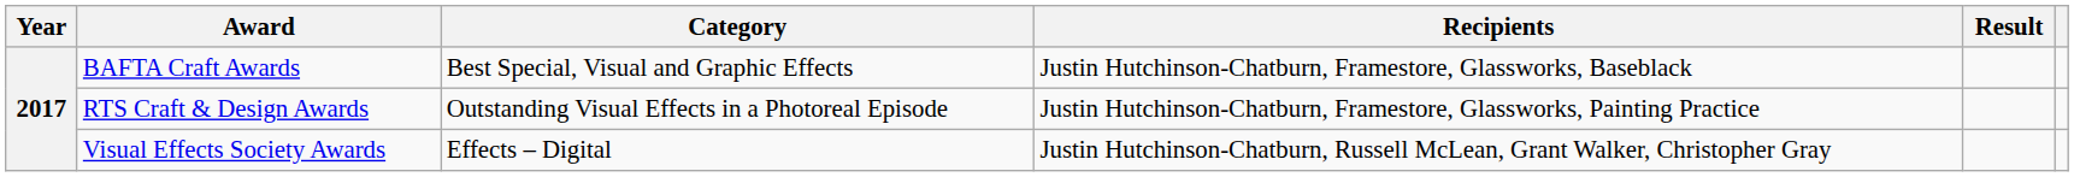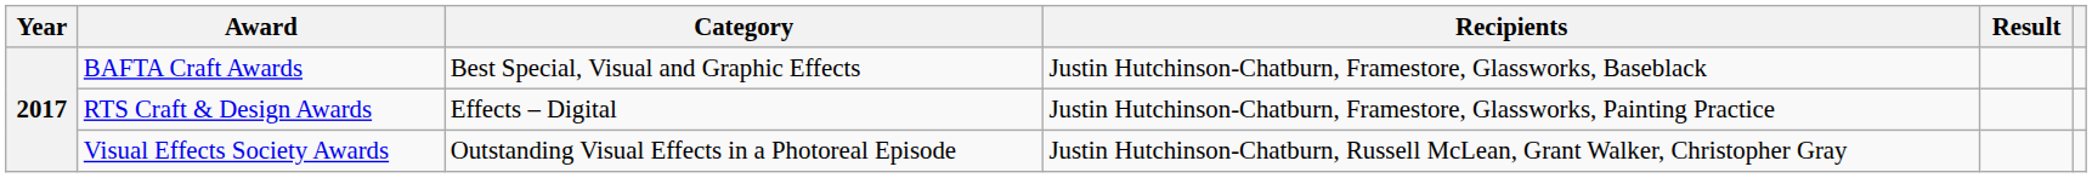 <table class="wikitable sortable" style="font-size:95%; width:99%;" summary="Playtest was nominated for a BAFTA Craft Award, an RTS Craft & Design Award and a Visual Effects Society Award. Columns indicate the year of nomination, award name, category of the award, nominees and whether the nominees won the award, with the final column containing the source of information.">
 <tr style="text-align:center;">
 <th scope="col">Year</th>
 <th scope="col">Award</th>
 <th scope="col">Category</th>
 <th scope="col">Recipients</th>
 <th scope="col">Result</th>
 <th scope="col" class="unsortable"></th>
 </tr>
 <tr>
 <th scope="row" align="center" rowspan="3">2017</th>
 <td><a href='#'>BAFTA Craft Awards</a></td>
 <td>Best Special, Visual and Graphic Effects</td>
 <td>Justin Hutchinson-Chatburn, Framestore, Glassworks, Baseblack</td>
 <td></td>
 <td align="center"></td>
 </tr>
 <tr>
 <td><a href='#'>RTS Craft & Design Awards</a></td>
-<td>Outstanding Visual Effects in a Photoreal Episode</td>
+<td>Effects – Digital</td>
 <td>Justin Hutchinson-Chatburn, Framestore, Glassworks, Painting Practice</td>
 <td></td>
 <td align="center"></td>
 </tr>
 <tr>
 <td><a href='#'>Visual Effects Society Awards</a></td>
-<td>Effects – Digital</td>
+<td>Outstanding Visual Effects in a Photoreal Episode</td>
 <td>Justin Hutchinson-Chatburn, Russell McLean, Grant Walker, Christopher Gray</td>
 <td></td>
 <td align="center"></td>
 </tr>
 </table>
